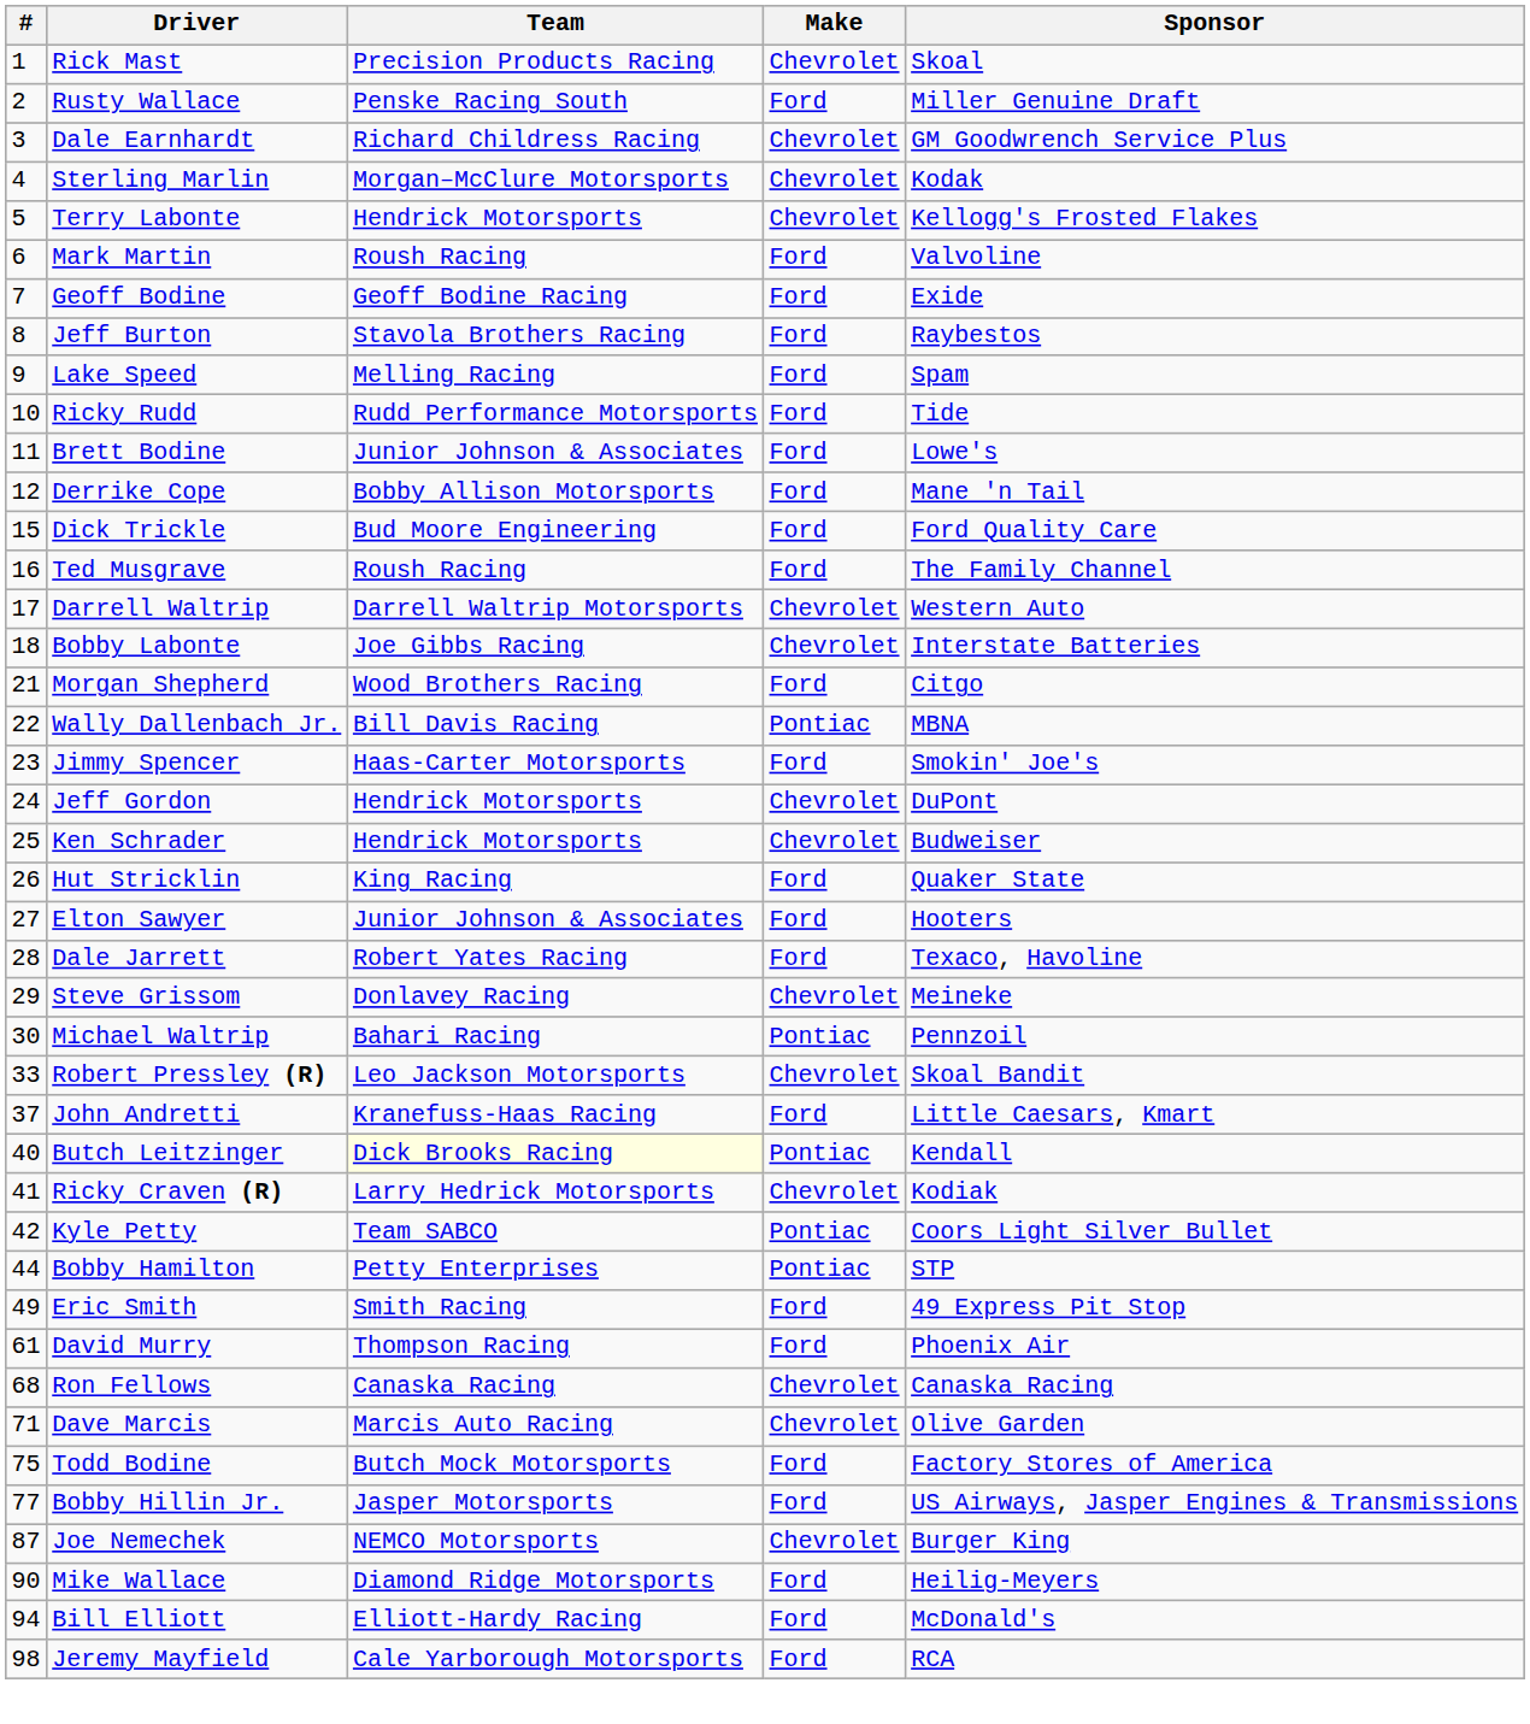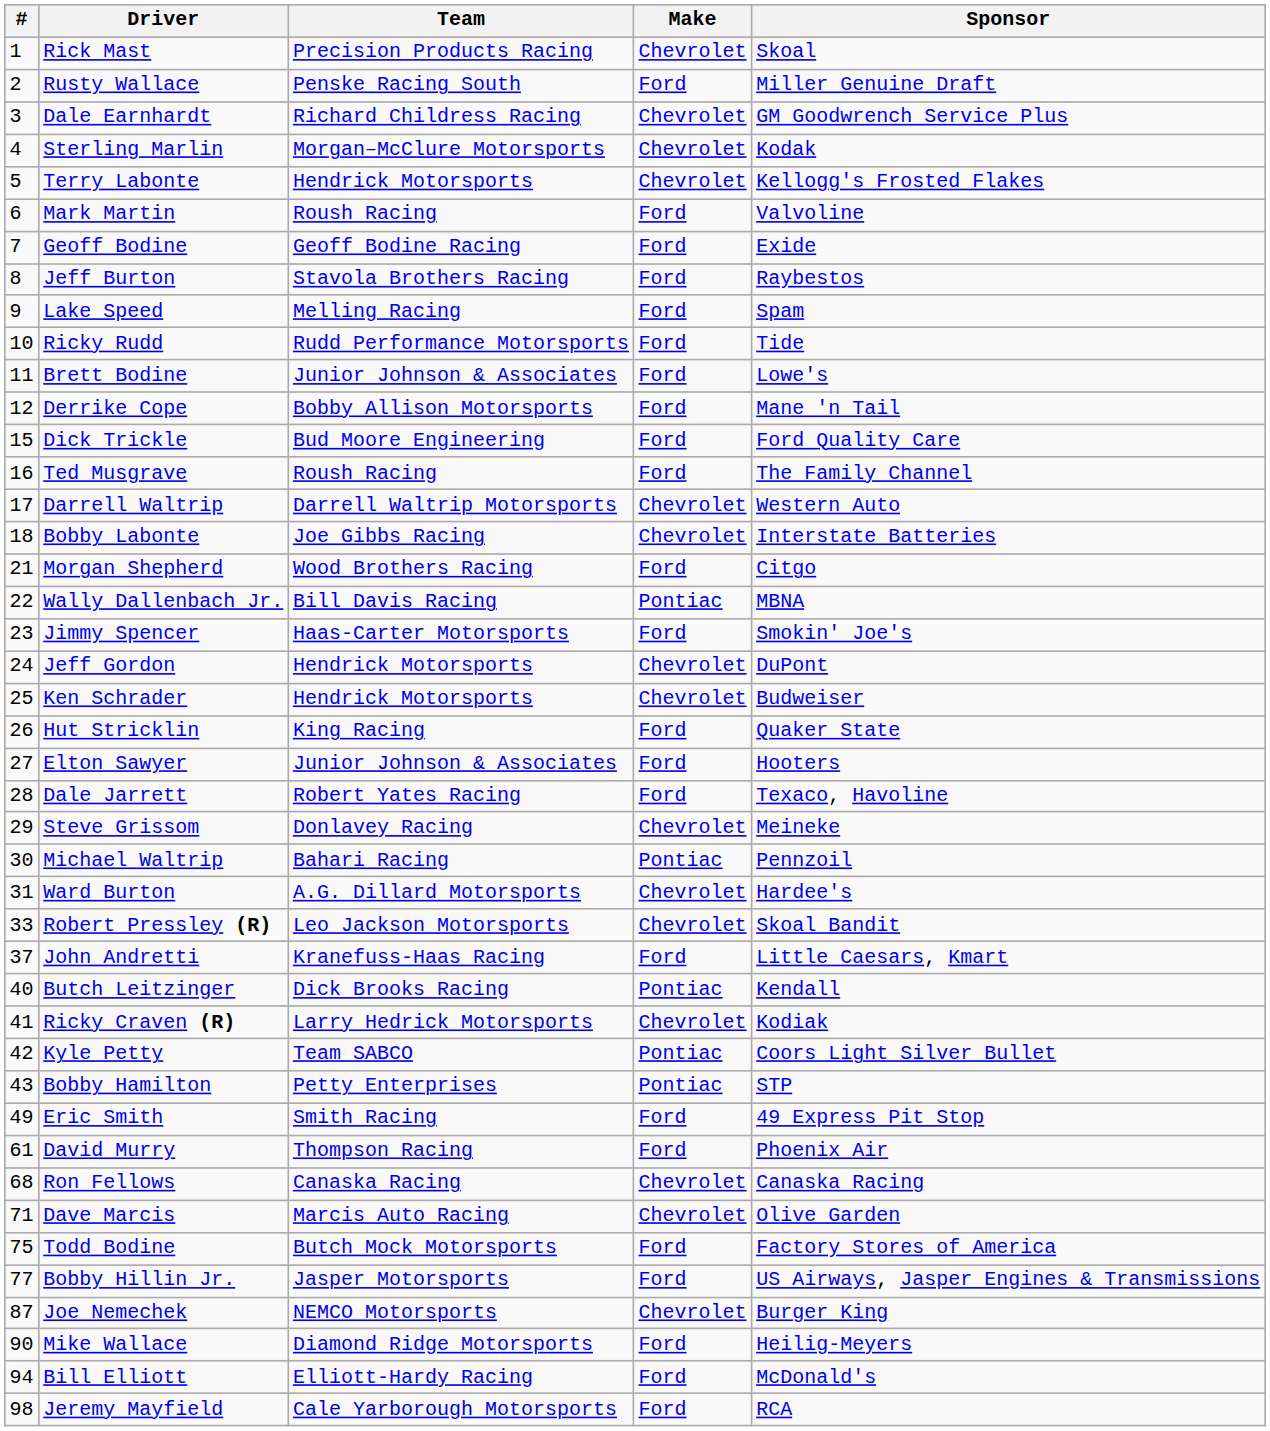 <table class="wikitable" style="font-size:95%">
 <tr>
 <th>#</th>
 <th>Driver</th>
 <th>Team</th>
 <th>Make</th>
 <th>Sponsor</th>
 </tr>
 <tr>
 <td>1</td>
 <td><a href='#'>Rick Mast</a></td>
 <td><a href='#'>Precision Products Racing</a></td>
 <td><a href='#'>Chevrolet</a></td>
 <td><a href='#'>Skoal</a></td>
 </tr>
 <tr>
 <td>2</td>
 <td><a href='#'>Rusty Wallace</a></td>
 <td><a href='#'>Penske Racing South</a></td>
 <td><a href='#'>Ford</a></td>
 <td><a href='#'>Miller Genuine Draft</a></td>
 </tr>
 <tr>
 <td>3</td>
 <td><a href='#'>Dale Earnhardt</a></td>
 <td><a href='#'>Richard Childress Racing</a></td>
 <td><a href='#'>Chevrolet</a></td>
 <td><a href='#'>GM Goodwrench Service Plus</a></td>
 </tr>
 <tr>
 <td>4</td>
 <td><a href='#'>Sterling Marlin</a></td>
 <td><a href='#'>Morgan–McClure Motorsports</a></td>
 <td><a href='#'>Chevrolet</a></td>
 <td><a href='#'>Kodak</a></td>
 </tr>
 <tr>
 <td>5</td>
 <td><a href='#'>Terry Labonte</a></td>
 <td><a href='#'>Hendrick Motorsports</a></td>
 <td><a href='#'>Chevrolet</a></td>
 <td><a href='#'>Kellogg's Frosted Flakes</a></td>
 </tr>
 <tr>
 <td>6</td>
 <td><a href='#'>Mark Martin</a></td>
 <td><a href='#'>Roush Racing</a></td>
 <td><a href='#'>Ford</a></td>
 <td><a href='#'>Valvoline</a></td>
 </tr>
 <tr>
 <td>7</td>
 <td><a href='#'>Geoff Bodine</a></td>
 <td><a href='#'>Geoff Bodine Racing</a></td>
 <td><a href='#'>Ford</a></td>
 <td><a href='#'>Exide</a></td>
 </tr>
 <tr>
 <td>8</td>
 <td><a href='#'>Jeff Burton</a></td>
 <td><a href='#'>Stavola Brothers Racing</a></td>
 <td><a href='#'>Ford</a></td>
 <td><a href='#'>Raybestos</a></td>
 </tr>
 <tr>
 <td>9</td>
 <td><a href='#'>Lake Speed</a></td>
 <td><a href='#'>Melling Racing</a></td>
 <td><a href='#'>Ford</a></td>
 <td><a href='#'>Spam</a></td>
 </tr>
 <tr>
 <td>10</td>
 <td><a href='#'>Ricky Rudd</a></td>
 <td><a href='#'>Rudd Performance Motorsports</a></td>
 <td><a href='#'>Ford</a></td>
 <td><a href='#'>Tide</a></td>
 </tr>
 <tr>
 <td>11</td>
 <td><a href='#'>Brett Bodine</a></td>
 <td><a href='#'>Junior Johnson & Associates</a></td>
 <td><a href='#'>Ford</a></td>
 <td><a href='#'>Lowe's</a></td>
 </tr>
 <tr>
 <td>12</td>
 <td><a href='#'>Derrike Cope</a></td>
 <td><a href='#'>Bobby Allison Motorsports</a></td>
 <td><a href='#'>Ford</a></td>
 <td><a href='#'>Mane 'n Tail</a></td>
 </tr>
 <tr>
 <td>15</td>
 <td><a href='#'>Dick Trickle</a></td>
 <td><a href='#'>Bud Moore Engineering</a></td>
 <td><a href='#'>Ford</a></td>
 <td><a href='#'>Ford Quality Care</a></td>
 </tr>
 <tr>
 <td>16</td>
 <td><a href='#'>Ted Musgrave</a></td>
 <td><a href='#'>Roush Racing</a></td>
 <td><a href='#'>Ford</a></td>
 <td><a href='#'>The Family Channel</a></td>
 </tr>
 <tr>
 <td>17</td>
 <td><a href='#'>Darrell Waltrip</a></td>
 <td><a href='#'>Darrell Waltrip Motorsports</a></td>
 <td><a href='#'>Chevrolet</a></td>
 <td><a href='#'>Western Auto</a></td>
 </tr>
 <tr>
 <td>18</td>
 <td><a href='#'>Bobby Labonte</a></td>
 <td><a href='#'>Joe Gibbs Racing</a></td>
 <td><a href='#'>Chevrolet</a></td>
 <td><a href='#'>Interstate Batteries</a></td>
 </tr>
 <tr>
 <td>21</td>
 <td><a href='#'>Morgan Shepherd</a></td>
 <td><a href='#'>Wood Brothers Racing</a></td>
 <td><a href='#'>Ford</a></td>
 <td><a href='#'>Citgo</a></td>
 </tr>
 <tr>
 <td>22</td>
 <td><a href='#'>Wally Dallenbach Jr.</a></td>
 <td><a href='#'>Bill Davis Racing</a></td>
 <td><a href='#'>Pontiac</a></td>
 <td><a href='#'>MBNA</a></td>
 </tr>
 <tr>
 <td>23</td>
 <td><a href='#'>Jimmy Spencer</a></td>
 <td><a href='#'>Haas-Carter Motorsports</a></td>
 <td><a href='#'>Ford</a></td>
 <td><a href='#'>Smokin' Joe's</a></td>
 </tr>
 <tr>
 <td>24</td>
 <td><a href='#'>Jeff Gordon</a></td>
 <td><a href='#'>Hendrick Motorsports</a></td>
 <td><a href='#'>Chevrolet</a></td>
 <td><a href='#'>DuPont</a></td>
 </tr>
 <tr>
 <td>25</td>
 <td><a href='#'>Ken Schrader</a></td>
 <td><a href='#'>Hendrick Motorsports</a></td>
 <td><a href='#'>Chevrolet</a></td>
 <td><a href='#'>Budweiser</a></td>
 </tr>
 <tr>
 <td>26</td>
 <td><a href='#'>Hut Stricklin</a></td>
 <td><a href='#'>King Racing</a></td>
 <td><a href='#'>Ford</a></td>
 <td><a href='#'>Quaker State</a></td>
 </tr>
 <tr>
 <td>27</td>
 <td><a href='#'>Elton Sawyer</a></td>
 <td><a href='#'>Junior Johnson & Associates</a></td>
 <td><a href='#'>Ford</a></td>
 <td><a href='#'>Hooters</a></td>
 </tr>
 <tr>
 <td>28</td>
 <td><a href='#'>Dale Jarrett</a></td>
 <td><a href='#'>Robert Yates Racing</a></td>
 <td><a href='#'>Ford</a></td>
 <td><a href='#'>Texaco</a>, <a href='#'>Havoline</a></td>
 </tr>
 <tr>
 <td>29</td>
 <td><a href='#'>Steve Grissom</a></td>
 <td><a href='#'>Donlavey Racing</a></td>
 <td><a href='#'>Chevrolet</a></td>
 <td><a href='#'>Meineke</a></td>
 </tr>
 <tr>
 <td>30</td>
 <td><a href='#'>Michael Waltrip</a></td>
 <td><a href='#'>Bahari Racing</a></td>
 <td><a href='#'>Pontiac</a></td>
 <td><a href='#'>Pennzoil</a></td>
 </tr>
 <tr>
+<td>31</td>
+<td><a href='#'>Ward Burton</a></td>
+<td><a href='#'>A.G. Dillard Motorsports</a></td>
+<td><a href='#'>Chevrolet</a></td>
+<td><a href='#'>Hardee's</a></td>
+</tr>
+<tr>
 <td>33</td>
 <td><a href='#'>Robert Pressley</a> <strong>(R)</strong></td>
 <td><a href='#'>Leo Jackson Motorsports</a></td>
 <td><a href='#'>Chevrolet</a></td>
 <td><a href='#'>Skoal Bandit</a></td>
 </tr>
 <tr>
 <td>37</td>
 <td><a href='#'>John Andretti</a></td>
 <td><a href='#'>Kranefuss-Haas Racing</a></td>
 <td><a href='#'>Ford</a></td>
 <td><a href='#'>Little Caesars</a>, <a href='#'>Kmart</a></td>
 </tr>
 <tr>
 <td>40</td>
 <td><a href='#'>Butch Leitzinger</a></td>
-<td style="background: lightyellow;"><a href='#'>Dick Brooks Racing</a></td>
+<td><a href='#'>Dick Brooks Racing</a></td>
 <td><a href='#'>Pontiac</a></td>
 <td><a href='#'>Kendall</a></td>
 </tr>
 <tr>
 <td>41</td>
 <td><a href='#'>Ricky Craven</a> <strong>(R)</strong></td>
 <td><a href='#'>Larry Hedrick Motorsports</a></td>
 <td><a href='#'>Chevrolet</a></td>
 <td><a href='#'>Kodiak</a></td>
 </tr>
 <tr>
 <td>42</td>
 <td><a href='#'>Kyle Petty</a></td>
 <td><a href='#'>Team SABCO</a></td>
 <td><a href='#'>Pontiac</a></td>
 <td><a href='#'>Coors Light Silver Bullet</a></td>
 </tr>
 <tr>
-<td>44</td>
+<td>43</td>
 <td><a href='#'>Bobby Hamilton</a></td>
 <td><a href='#'>Petty Enterprises</a></td>
 <td><a href='#'>Pontiac</a></td>
 <td><a href='#'>STP</a></td>
 </tr>
 <tr>
 <td>49</td>
 <td><a href='#'>Eric Smith</a></td>
 <td><a href='#'>Smith Racing</a></td>
 <td><a href='#'>Ford</a></td>
 <td><a href='#'>49 Express Pit Stop</a></td>
 </tr>
 <tr>
 <td>61</td>
 <td><a href='#'>David Murry</a></td>
 <td><a href='#'>Thompson Racing</a></td>
 <td><a href='#'>Ford</a></td>
 <td><a href='#'>Phoenix Air</a></td>
 </tr>
 <tr>
 <td>68</td>
 <td><a href='#'>Ron Fellows</a></td>
 <td><a href='#'>Canaska Racing</a></td>
 <td><a href='#'>Chevrolet</a></td>
 <td><a href='#'>Canaska Racing</a></td>
 </tr>
 <tr>
 <td>71</td>
 <td><a href='#'>Dave Marcis</a></td>
 <td><a href='#'>Marcis Auto Racing</a></td>
 <td><a href='#'>Chevrolet</a></td>
 <td><a href='#'>Olive Garden</a></td>
 </tr>
 <tr>
 <td>75</td>
 <td><a href='#'>Todd Bodine</a></td>
 <td><a href='#'>Butch Mock Motorsports</a></td>
 <td><a href='#'>Ford</a></td>
 <td><a href='#'>Factory Stores of America</a></td>
 </tr>
 <tr>
 <td>77</td>
 <td><a href='#'>Bobby Hillin Jr.</a></td>
 <td><a href='#'>Jasper Motorsports</a></td>
 <td><a href='#'>Ford</a></td>
 <td><a href='#'>US Airways</a>, <a href='#'>Jasper Engines & Transmissions</a></td>
 </tr>
 <tr>
 <td>87</td>
 <td><a href='#'>Joe Nemechek</a></td>
 <td><a href='#'>NEMCO Motorsports</a></td>
 <td><a href='#'>Chevrolet</a></td>
 <td><a href='#'>Burger King</a></td>
 </tr>
 <tr>
 <td>90</td>
 <td><a href='#'>Mike Wallace</a></td>
 <td><a href='#'>Diamond Ridge Motorsports</a></td>
 <td><a href='#'>Ford</a></td>
 <td><a href='#'>Heilig-Meyers</a></td>
 </tr>
 <tr>
 <td>94</td>
 <td><a href='#'>Bill Elliott</a></td>
 <td><a href='#'>Elliott-Hardy Racing</a></td>
 <td><a href='#'>Ford</a></td>
 <td><a href='#'>McDonald's</a></td>
 </tr>
 <tr>
 <td>98</td>
 <td><a href='#'>Jeremy Mayfield</a></td>
 <td><a href='#'>Cale Yarborough Motorsports</a></td>
 <td><a href='#'>Ford</a></td>
 <td><a href='#'>RCA</a></td>
 </tr>
 </table>
